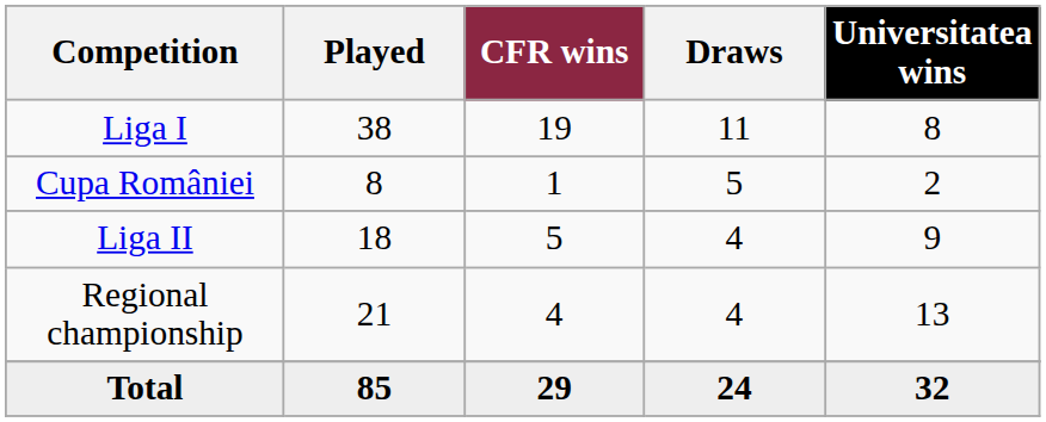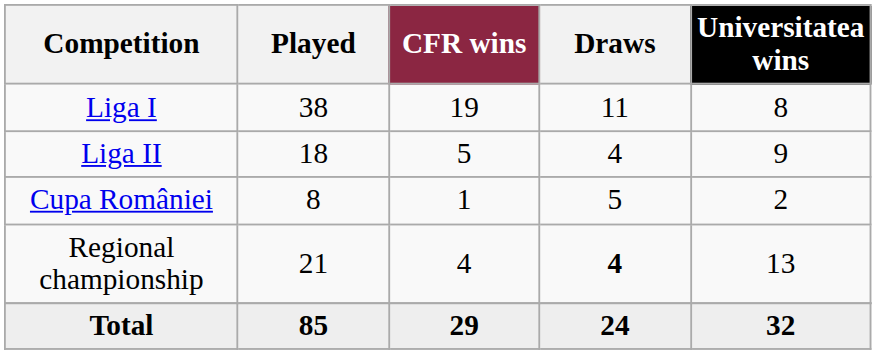 <table class="wikitable" style="text-align: center">
 <tr>
 <th width="120">Competition</th>
 <th width="75">Played</th>
 <th style="color:#ffffff; background:#8b2642" width="75">CFR wins</th>
 <th width="75">Draws</th>
 <th style="color:#ffffff; background:#000000" width="75">Universitatea wins</th>
 </tr>
 <tr>
 <td><a href='#'>Liga I</a></td>
 <td>38</td>
 <td>19</td>
 <td>11</td>
 <td>8</td>
 </tr>
 <tr>
+<td><a href='#'>Liga II</a></td>
+<td>18</td>
+<td>5</td>
+<td>4</td>
+<td>9</td>
+</tr>
+<tr>
 <td><a href='#'>Cupa României</a></td>
 <td>8</td>
 <td>1</td>
 <td>5</td>
 <td>2</td>
 </tr>
 <tr>
-<td><a href='#'>Liga II</a></td>
-<td>18</td>
-<td>5</td>
-<td>4</td>
-<td>9</td>
-</tr>
-<tr>
 <td>Regional championship</td>
 <td>21</td>
 <td>4</td>
-<td>4</td>
+<td><strong>4</strong></td>
 <td>13</td>
 </tr>
 <tr>
 </tr>
 <tr bgcolor=#EEEEEE>
 <td><strong>Total</strong></td>
 <td><strong>85</strong></td>
 <td><strong>29</strong></td>
 <td><strong>24</strong></td>
 <td><strong>32</strong></td>
 </tr>
 </table>
